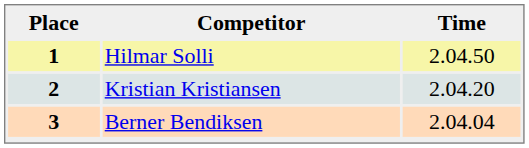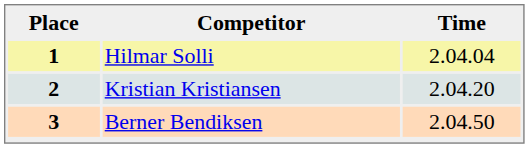 <table style="border-style:solid;border-width:1px;border-color:#808080;background-color:#EFEFEF" cellspacing="2" cellpadding="2" width="380px">
 <tr bgcolor="#EFEFEF">
 <th align=center>Place</th>
 <th align=center>Competitor</th>
 <th align=center>Time</th>
 </tr>
 <tr align="center" valign="top" bgcolor="#F7F6A8">
 <th>1</th>
 <td align="left"> <a href='#'>Hilmar Solli</a></td>
-<td align="center">2.04.50</td>
+<td align="center">2.04.04</td>
 </tr>
 <tr align="center" valign="top" bgcolor="#DCE5E5">
 <th>2</th>
 <td align="left"> <a href='#'>Kristian Kristiansen</a></td>
 <td align="center">2.04.20</td>
 </tr>
 <tr align="center" valign="top" bgcolor="#FFDAB9">
 <th>3</th>
 <td align="left"> <a href='#'>Berner Bendiksen</a></td>
-<td align="center">2.04.04</td>
+<td align="center">2.04.50</td>
 </tr>
 <tr align="center" valign="top" bgcolor="#FFFFFF">
 </tr>
 </table>
